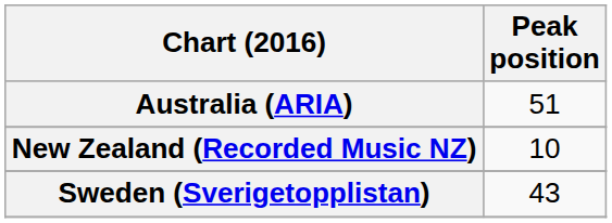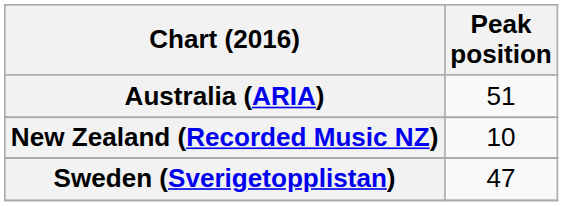 <table class="wikitable sortable plainrowheaders" style="text-align:center">
 <tr>
 <th>Chart (2016)</th>
 <th>Peak<br>position</th>
 </tr>
 <tr>
 <th scope="row">Australia (<a href='#'>ARIA</a>) </th>
 <td>51</td>
 </tr>
 <tr>
 </tr>
 <tr>
 </tr>
 <tr>
 </tr>
 <tr>
 </tr>
 <tr>
 </tr>
 <tr>
 </tr>
 <tr>
 </tr>
 <tr>
 </tr>
 <tr>
 <th scope="row">New Zealand (<a href='#'>Recorded Music NZ</a>)</th>
 <td>10</td>
 </tr>
 <tr>
 </tr>
 <tr>
 </tr>
 <tr>
 <th scope="row">Sweden (<a href='#'>Sverigetopplistan</a>)</th>
-<td>43</td>
+<td>47</td>
 </tr>
 <tr>
 </tr>
 <tr>
 </tr>
 <tr>
 </tr>
 <tr>
 </tr>
 <tr>
 </tr>
 </table>
